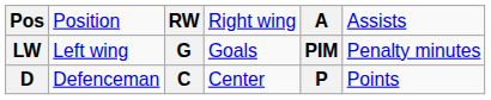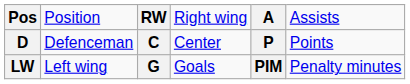 <table class="wikitable" style="font-size:90%;">
 <tr>
 <th>Pos</th>
 <td><a href='#'>Position</a></td>
 <th>RW</th>
 <td><a href='#'>Right wing</a></td>
 <th>A</th>
 <td><a href='#'>Assists</a></td>
 </tr>
 <tr>
+<th>D</th>
+<td><a href='#'>Defenceman</a></td>
+<th>C</th>
+<td><a href='#'>Center</a></td>
+<th>P</th>
+<td><a href='#'>Points</a></td>
+</tr>
+<tr>
 <th>LW</th>
 <td><a href='#'>Left wing</a></td>
 <th>G</th>
 <td><a href='#'>Goals</a></td>
 <th>PIM</th>
 <td><a href='#'>Penalty minutes</a></td>
 </tr>
-<tr>
-<th>D</th>
-<td><a href='#'>Defenceman</a></td>
-<th>C</th>
-<td><a href='#'>Center</a></td>
-<th>P</th>
-<td><a href='#'>Points</a></td>
-</tr>
 </table>
